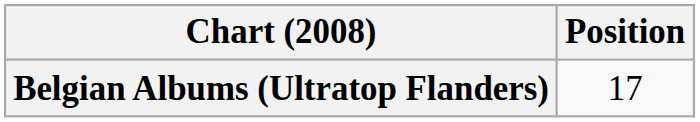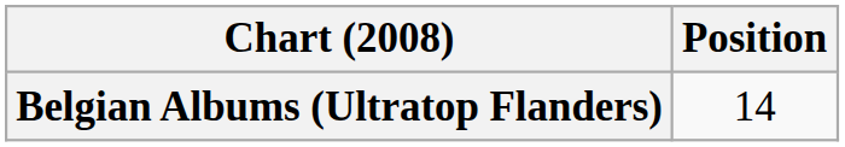 <table class="wikitable plainrowheaders" style="text-align:center">
 <tr>
 <th scope="col">Chart (2008)</th>
 <th scope="col">Position</th>
 </tr>
 <tr>
 <th scope="row">Belgian Albums (Ultratop Flanders)</th>
-<td>17</td>
+<td>14</td>
 </tr>
 </table>
